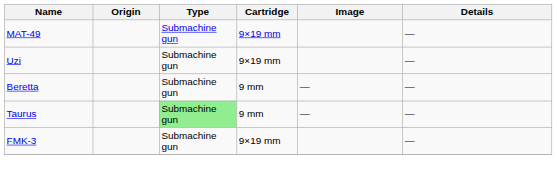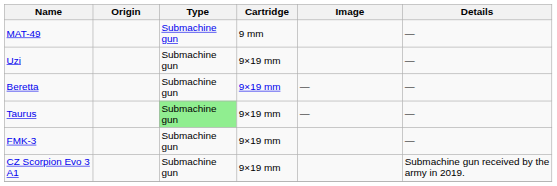 <table class="wikitable" border="0" style="width:100%">
 <tr>
 <th style="text-align: center; width:16%;">Name</th>
 <th style="text-align: center; width:12%;">Origin</th>
 <th style="text-align: center; width:14%;">Type</th>
 <th style="text-align: center; width:11%;">Cartridge</th>
 <th style="text-align: center; width:19%;">Image</th>
 <th style="text-align: center; width:27%;">Details</th>
 </tr>
 <tr>
 <td><a href='#'>MAT-49</a></td>
 <td></td>
 <td><a href='#'>Submachine gun</a></td>
-<td><a href='#'>9×19 mm</a></td>
+<td>9 mm</td>
 <td></td>
 <td>—</td>
 </tr>
 <tr>
 <td><a href='#'>Uzi</a></td>
 <td></td>
 <td>Submachine gun</td>
 <td>9×19 mm</td>
 <td></td>
 <td>—</td>
 </tr>
 <tr>
 <td><a href='#'>Beretta</a></td>
 <td></td>
 <td>Submachine gun</td>
-<td>9 mm</td>
+<td><a href='#'>9×19 mm</a></td>
 <td>—</td>
 <td>—</td>
 </tr>
 <tr>
 <td><a href='#'>Taurus</a></td>
 <td></td>
 <td style="background: lightgreen;">Submachine gun</td>
-<td>9 mm</td>
+<td>9×19 mm</td>
 <td>—</td>
 <td>—</td>
 </tr>
 <tr>
 <td><a href='#'>FMK-3</a></td>
 <td></td>
 <td>Submachine gun</td>
 <td>9×19 mm</td>
 <td></td>
 <td>—</td>
 </tr>
 <tr>
+<td><a href='#'>CZ Scorpion Evo 3 A1</a></td>
+<td></td>
+<td>Submachine gun</td>
+<td>9×19 mm</td>
+<td></td>
+<td>Submachine gun received by the army in 2019.</td>
+</tr>
+<tr>
 </tr>
 </table>
